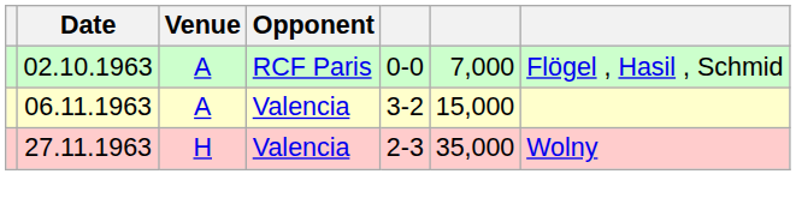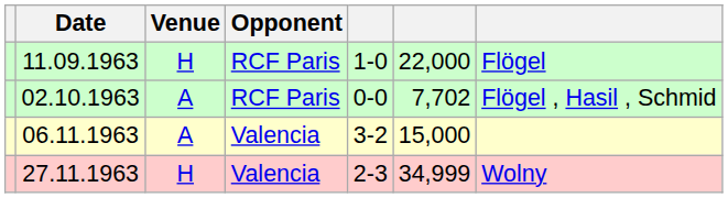 <table class="wikitable" Style="text-align: center">
 <tr>
 <th></th>
 <th>Date</th>
 <th>Venue</th>
 <th>Opponent</th>
 <th></th>
 <th></th>
 <th></th>
 </tr>
 <tr style="background:#cfc">
 <td></td>
+<td>11.09.1963</td>
+<td><a href='#'>H</a></td>
+<td align="left"><a href='#'>RCF Paris</a> </td>
+<td>1-0</td>
+<td align="right">22,000</td>
+<td align="left"><a href='#'>Flögel</a> </td>
+</tr>
+<tr style="background:#cfc">
+<td></td>
 <td>02.10.1963</td>
 <td><a href='#'>A</a></td>
 <td align="left"><a href='#'>RCF Paris</a> </td>
 <td>0-0</td>
-<td align="right">7,000</td>
+<td align="right">7,702</td>
 <td align="left"><a href='#'>Flögel</a> , <a href='#'>Hasil</a> , Schmid </td>
 </tr>
 <tr style="background:#ffc">
 <td></td>
 <td>06.11.1963</td>
 <td><a href='#'>A</a></td>
 <td align="left"><a href='#'>Valencia</a> </td>
 <td>3-2</td>
 <td align="right">15,000</td>
 <td align="left"></td>
 </tr>
 <tr style="background:#fcc">
 <td></td>
 <td>27.11.1963</td>
 <td><a href='#'>H</a></td>
 <td align="left"><a href='#'>Valencia</a> </td>
 <td>2-3</td>
-<td align="right">35,000</td>
+<td align="right">34,999</td>
 <td align="left"><a href='#'>Wolny</a>  </td>
 </tr>
 </table>
